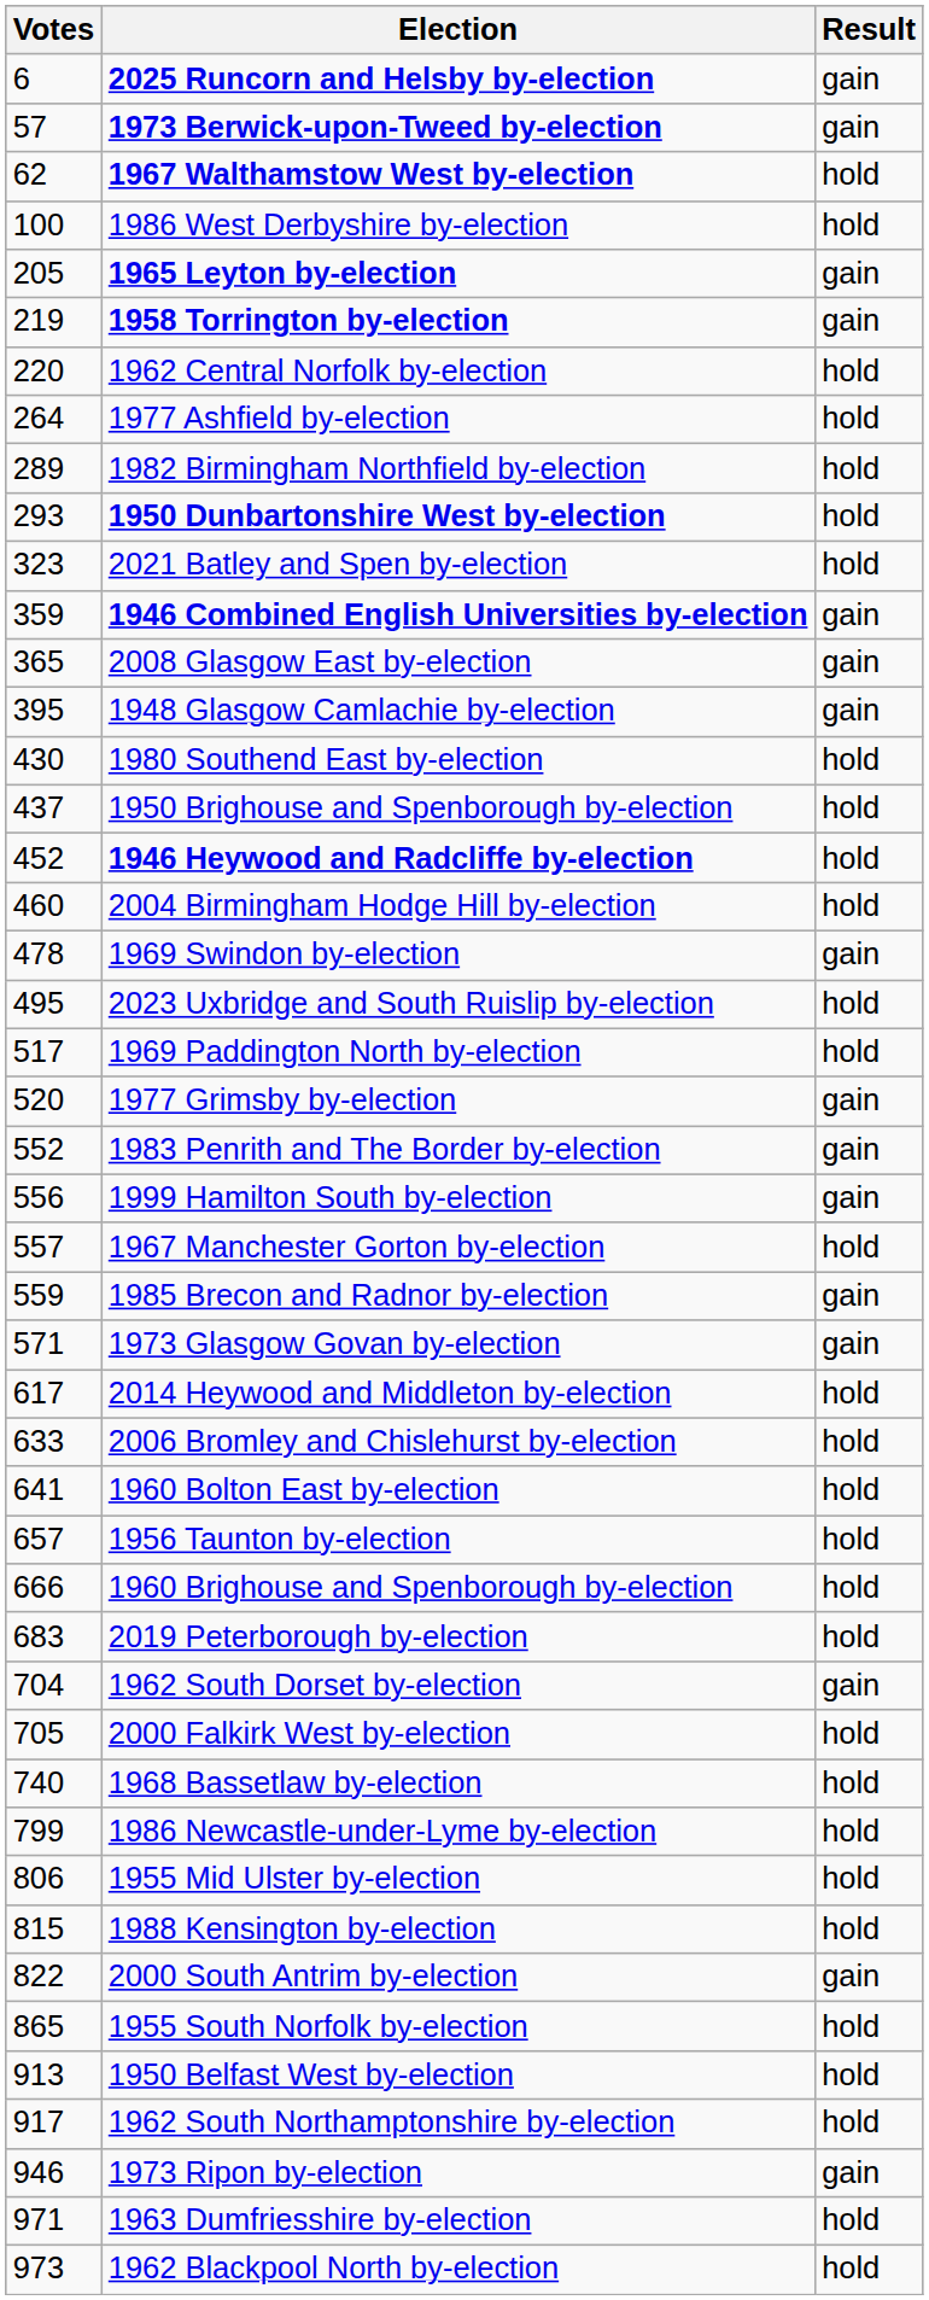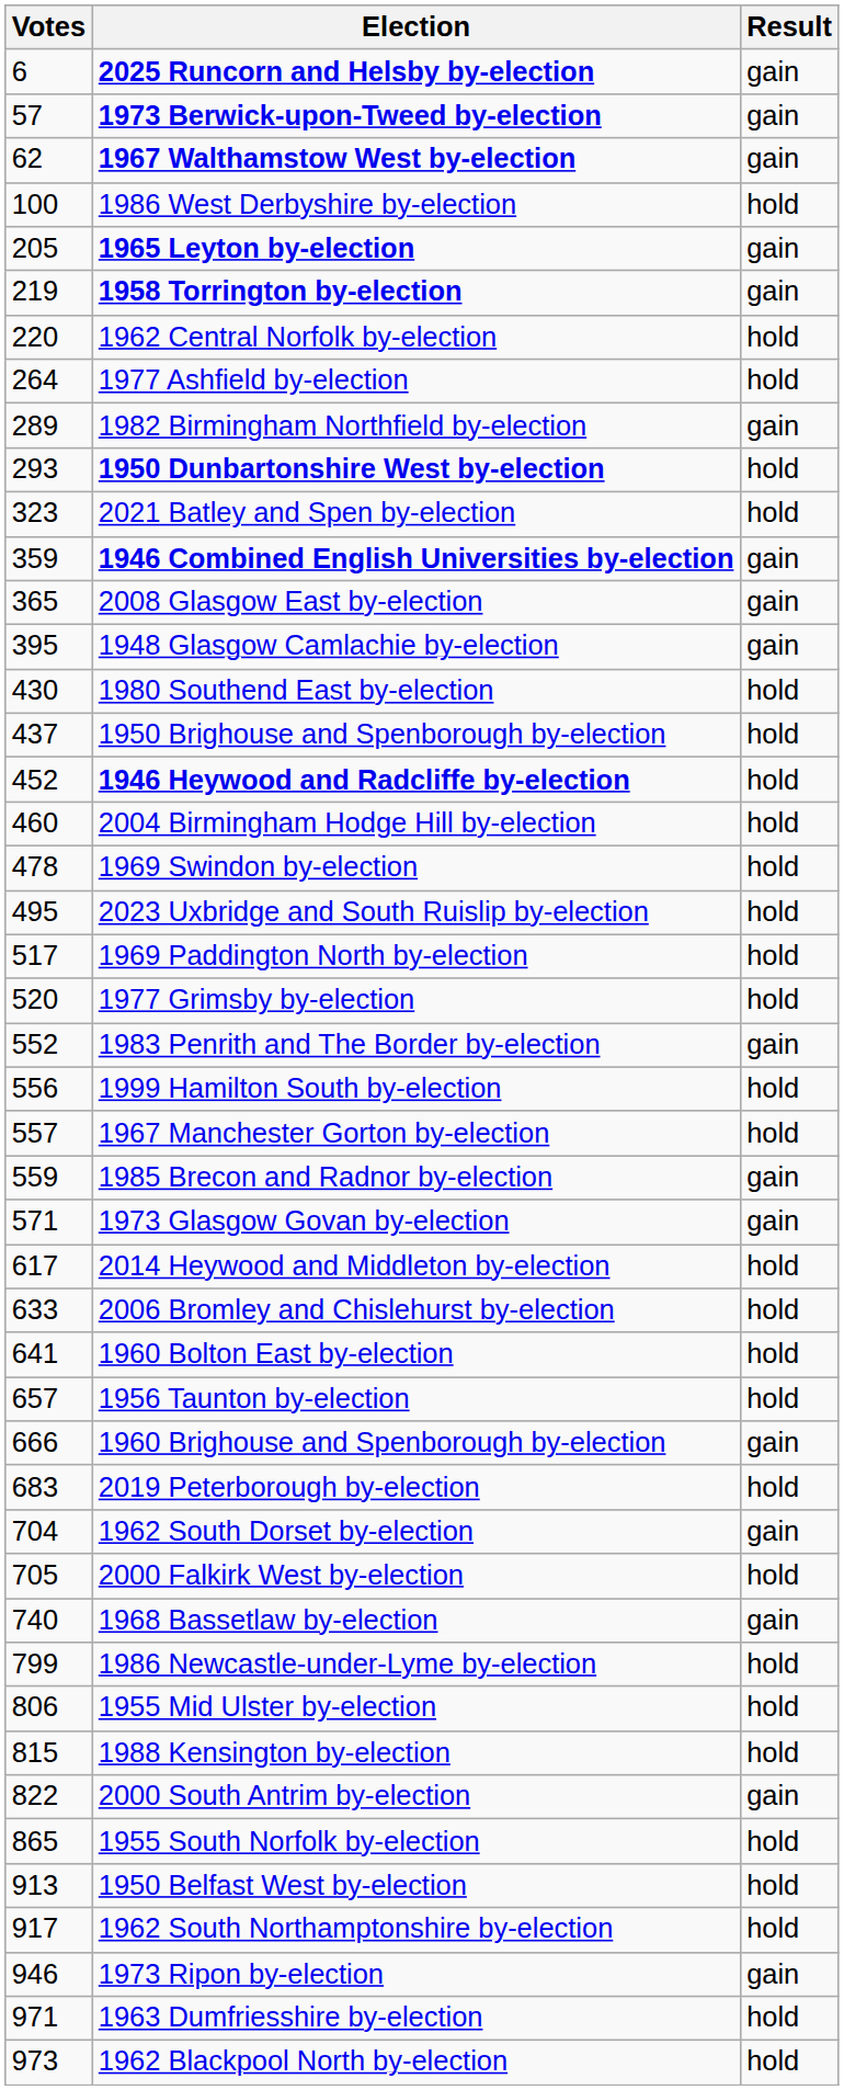 <table class="wikitable sortable">
 <tr>
 <th>Votes</th>
 <th>Election</th>
 <th colspan="2">Result</th>
 </tr>
 <tr>
 <td>6</td>
 <td><strong><a href='#'>2025 Runcorn and Helsby by-election</a></strong></td>
 <td> gain</td>
 </tr>
 <tr>
 <td>57</td>
 <td><strong><a href='#'>1973 Berwick-upon-Tweed by-election</a></strong></td>
 <td> gain</td>
 </tr>
 <tr>
 <td>62</td>
 <td><strong><a href='#'>1967 Walthamstow West by-election</a></strong></td>
-<td> hold</td>
+<td> gain</td>
 </tr>
 <tr>
 <td>100</td>
 <td><a href='#'>1986 West Derbyshire by-election</a></td>
 <td> hold</td>
 </tr>
 <tr>
 <td>205</td>
 <td><strong><a href='#'>1965 Leyton by-election</a></strong></td>
 <td> gain</td>
 </tr>
 <tr>
 <td>219</td>
 <td><strong><a href='#'>1958 Torrington by-election</a></strong></td>
 <td> gain</td>
 </tr>
 <tr>
 <td>220</td>
 <td><a href='#'>1962 Central Norfolk by-election</a></td>
 <td> hold</td>
 </tr>
 <tr>
 <td>264</td>
 <td><a href='#'>1977 Ashfield by-election</a></td>
 <td> hold</td>
 </tr>
 <tr>
 <td>289</td>
 <td><a href='#'>1982 Birmingham Northfield by-election</a></td>
-<td> hold</td>
+<td> gain</td>
 </tr>
 <tr>
 <td>293</td>
 <td><strong><a href='#'>1950 Dunbartonshire West by-election</a></strong></td>
 <td> hold</td>
 </tr>
 <tr>
 <td>323</td>
 <td><a href='#'>2021 Batley and Spen by-election</a></td>
 <td> hold</td>
 </tr>
 <tr>
 <td>359</td>
 <td><strong><a href='#'>1946 Combined English Universities by-election</a></strong></td>
 <td> gain</td>
 </tr>
 <tr>
 <td>365</td>
 <td><a href='#'>2008 Glasgow East by-election</a></td>
 <td> gain</td>
 </tr>
 <tr>
 <td>395</td>
 <td><a href='#'>1948 Glasgow Camlachie by-election</a></td>
 <td> gain</td>
 </tr>
 <tr>
 <td>430</td>
 <td><a href='#'>1980 Southend East by-election</a></td>
 <td> hold</td>
 </tr>
 <tr>
 <td>437</td>
 <td><a href='#'>1950 Brighouse and Spenborough by-election</a></td>
 <td> hold</td>
 </tr>
 <tr>
 <td>452</td>
 <td data-sort-value=0><strong><a href='#'>1946 Heywood and Radcliffe by-election</a></strong></td>
 <td> hold</td>
 </tr>
 <tr>
 <td>460</td>
 <td><a href='#'>2004 Birmingham Hodge Hill by-election</a></td>
 <td> hold</td>
 </tr>
 <tr>
 <td>478</td>
 <td><a href='#'>1969 Swindon by-election</a></td>
-<td> gain</td>
+<td> hold</td>
 </tr>
 <tr>
 <td>495</td>
 <td><a href='#'>2023 Uxbridge and South Ruislip by-election</a></td>
 <td> hold</td>
 </tr>
 <tr>
 <td>517</td>
 <td><a href='#'>1969 Paddington North by-election</a></td>
 <td> hold</td>
 </tr>
 <tr>
 <td>520</td>
 <td><a href='#'>1977 Grimsby by-election</a></td>
-<td> gain</td>
+<td> hold</td>
 </tr>
 <tr>
 <td>552</td>
 <td><a href='#'>1983 Penrith and The Border by-election</a></td>
 <td> gain</td>
 </tr>
 <tr>
 <td>556</td>
 <td><a href='#'>1999 Hamilton South by-election</a></td>
-<td> gain</td>
+<td> hold</td>
 </tr>
 <tr>
 <td>557</td>
 <td><a href='#'>1967 Manchester Gorton by-election</a></td>
 <td> hold</td>
 </tr>
 <tr>
 <td>559</td>
 <td><a href='#'>1985 Brecon and Radnor by-election</a></td>
 <td> gain</td>
 </tr>
 <tr>
 <td>571</td>
 <td><a href='#'>1973 Glasgow Govan by-election</a></td>
 <td> gain</td>
 </tr>
 <tr>
 <td>617</td>
 <td><a href='#'>2014 Heywood and Middleton by-election</a></td>
 <td> hold</td>
 </tr>
 <tr>
 <td>633</td>
 <td><a href='#'>2006 Bromley and Chislehurst by-election</a></td>
 <td> hold</td>
 </tr>
 <tr>
 <td>641</td>
 <td><a href='#'>1960 Bolton East by-election</a></td>
 <td> hold</td>
 </tr>
 <tr>
 <td>657</td>
 <td><a href='#'>1956 Taunton by-election</a></td>
 <td> hold</td>
 </tr>
 <tr>
 <td>666</td>
 <td><a href='#'>1960 Brighouse and Spenborough by-election</a></td>
-<td> hold</td>
+<td> gain</td>
 </tr>
 <tr>
 <td>683</td>
 <td><a href='#'>2019 Peterborough by-election</a></td>
 <td> hold</td>
 </tr>
 <tr>
 <td>704</td>
 <td><a href='#'>1962 South Dorset by-election</a></td>
 <td> gain</td>
 </tr>
 <tr>
 <td>705</td>
 <td><a href='#'>2000 Falkirk West by-election</a></td>
 <td> hold</td>
 </tr>
 <tr>
 <td>740</td>
 <td><a href='#'>1968 Bassetlaw by-election</a></td>
-<td> hold</td>
+<td> gain</td>
 </tr>
 <tr>
 <td>799</td>
 <td><a href='#'>1986 Newcastle-under-Lyme by-election</a></td>
 <td> hold</td>
 </tr>
 <tr>
 <td>806</td>
 <td><a href='#'>1955 Mid Ulster by-election</a></td>
 <td> hold</td>
 </tr>
 <tr>
 <td>815</td>
 <td><a href='#'>1988 Kensington by-election</a></td>
 <td> hold</td>
 </tr>
 <tr>
 <td>822</td>
 <td><a href='#'>2000 South Antrim by-election</a></td>
 <td> gain</td>
 </tr>
 <tr>
 <td>865</td>
 <td><a href='#'>1955 South Norfolk by-election</a></td>
 <td> hold</td>
 </tr>
 <tr>
 <td>913</td>
 <td><a href='#'>1950 Belfast West by-election</a></td>
 <td> hold</td>
 </tr>
 <tr>
 <td>917</td>
 <td><a href='#'>1962 South Northamptonshire by-election</a></td>
 <td> hold</td>
 </tr>
 <tr>
 <td>946</td>
 <td><a href='#'>1973 Ripon by-election</a></td>
 <td> gain</td>
 </tr>
 <tr>
 <td>971</td>
 <td><a href='#'>1963 Dumfriesshire by-election</a></td>
 <td> hold</td>
 </tr>
 <tr>
 <td>973</td>
 <td><a href='#'>1962 Blackpool North by-election</a></td>
 <td> hold</td>
 </tr>
 </table>
